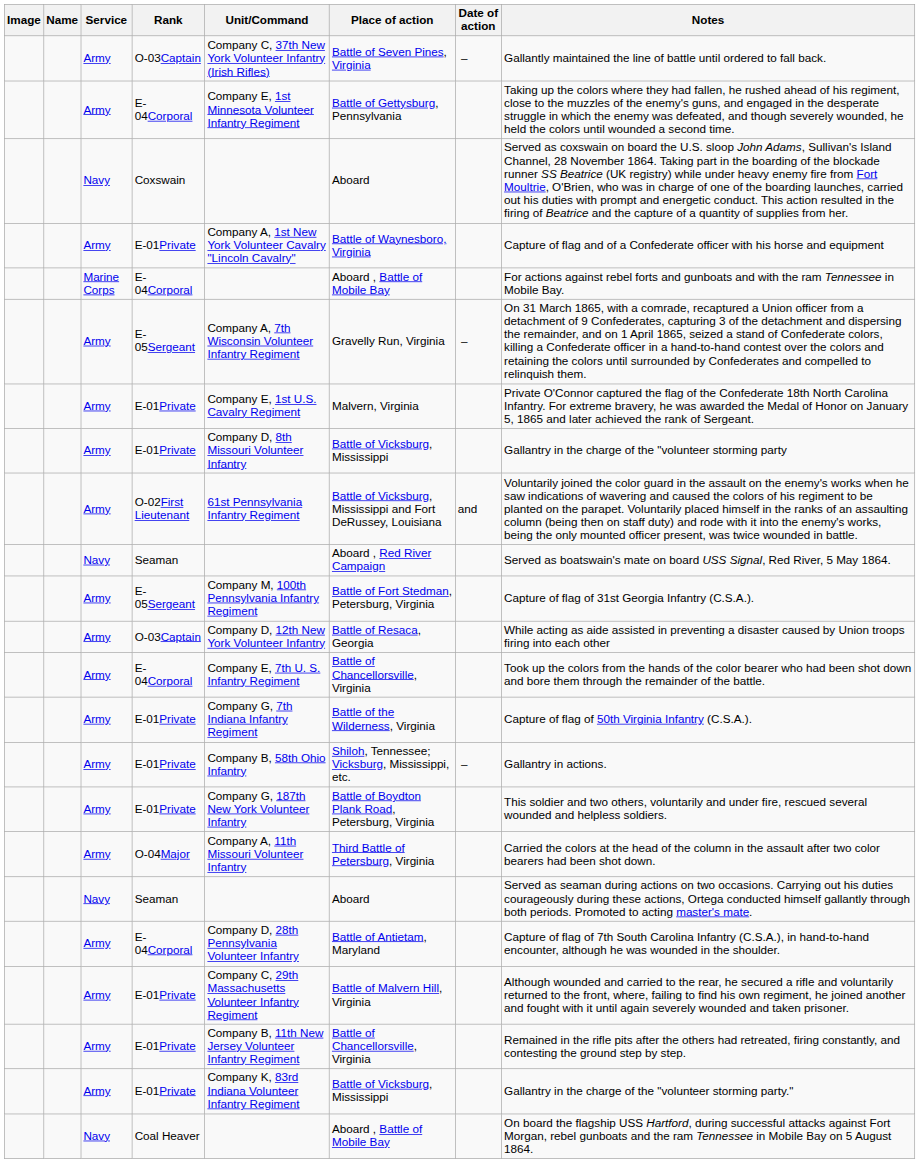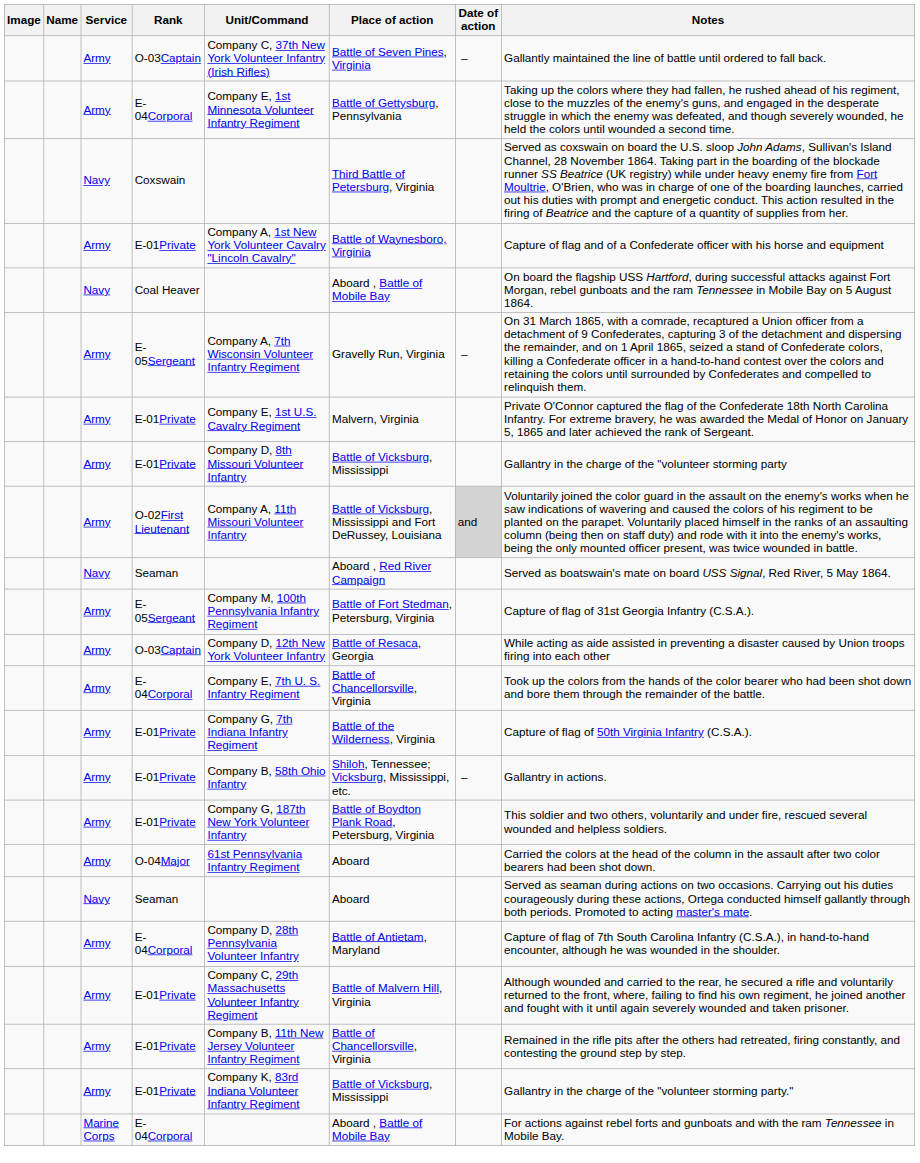 <table class="wikitable sortable">
 <tr>
 <th class="unsortable">Image</th>
 <th>Name</th>
 <th>Service</th>
 <th>Rank</th>
 <th>Unit/Command</th>
 <th>Place of action</th>
 <th>Date of action</th>
 <th class="unsortable">Notes</th>
 </tr>
 <tr>
 <td></td>
 <td></td>
 <td><a href='#'>Army</a></td>
 <td> <span>O-03</span><a href='#'>Captain</a></td>
 <td> Company C, <a href='#'>37th New York Volunteer Infantry (Irish Rifles)</a></td>
 <td><a href='#'>Battle of Seven Pines</a>, <a href='#'>Virginia</a></td>
 <td> – </td>
 <td>Gallantly maintained the line of battle until ordered to fall back.</td>
 </tr>
 <tr>
 <td></td>
 <td></td>
 <td><a href='#'>Army</a></td>
 <td><span>E-04</span><a href='#'>Corporal</a></td>
 <td> Company E, <a href='#'>1st Minnesota Volunteer Infantry Regiment</a></td>
 <td><a href='#'>Battle of Gettysburg</a>, Pennsylvania</td>
 <td></td>
 <td>Taking up the colors where they had fallen, he rushed ahead of his regiment, close to the muzzles of the enemy's guns, and engaged in the desperate struggle in which the enemy was defeated, and though severely wounded, he held the colors until wounded a second time.</td>
 </tr>
 <tr>
 <td></td>
 <td></td>
 <td><a href='#'>Navy</a></td>
 <td>Coxswain</td>
 <td> </td>
-<td>Aboard </td>
+<td><a href='#'>Third Battle of Petersburg</a>, Virginia</td>
 <td></td>
 <td>Served as coxswain on board the U.S. sloop <em>John Adams</em>, Sullivan's Island Channel, 28 November 1864. Taking part in the boarding of the blockade runner <em>SS Beatrice</em> (UK registry) while under heavy enemy fire from <a href='#'>Fort Moultrie</a>, O'Brien, who was in charge of one of the boarding launches, carried out his duties with prompt and energetic conduct. This action resulted in the firing of <em>Beatrice</em> and the capture of a quantity of supplies from her.</td>
 </tr>
 <tr>
 <td></td>
 <td></td>
 <td><a href='#'>Army</a></td>
 <td><span>E-01</span><a href='#'>Private</a></td>
 <td> Company A, <a href='#'>1st New York Volunteer Cavalry "Lincoln Cavalry"</a></td>
 <td><a href='#'>Battle of Waynesboro, Virginia</a></td>
 <td></td>
 <td>Capture of flag and of a Confederate officer with his horse and equipment</td>
 </tr>
 <tr>
 <td></td>
 <td></td>
-<td><a href='#'>Marine Corps</a></td>
-<td><span>E-04</span><a href='#'>Corporal</a></td>
+<td><a href='#'>Navy</a></td>
+<td>Coal Heaver</td>
 <td> </td>
 <td>Aboard , <a href='#'>Battle of Mobile Bay</a></td>
 <td></td>
-<td>For actions against rebel forts and gunboats and with the ram <em>Tennessee</em> in Mobile Bay.</td>
+<td>On board the flagship USS <em>Hartford</em>, during successful attacks against Fort Morgan, rebel gunboats and the ram <em>Tennessee</em> in Mobile Bay on 5 August 1864.</td>
 </tr>
 <tr>
 <td></td>
 <td></td>
 <td><a href='#'>Army</a></td>
 <td><span>E-05</span><a href='#'>Sergeant</a></td>
 <td> Company A, <a href='#'>7th Wisconsin Volunteer Infantry Regiment</a></td>
 <td>Gravelly Run, Virginia</td>
 <td> – </td>
 <td>On 31 March 1865, with a comrade, recaptured a Union officer from a detachment of 9 Confederates, capturing 3 of the detachment and dispersing the remainder, and on 1 April 1865, seized a stand of Confederate colors, killing a Confederate officer in a hand-to-hand contest over the colors and retaining the colors until surrounded by Confederates and compelled to relinquish them.</td>
 </tr>
 <tr>
 <td></td>
 <td></td>
 <td><a href='#'>Army</a></td>
 <td><span>E-01</span><a href='#'>Private</a></td>
 <td>Company E, <a href='#'>1st U.S. Cavalry Regiment</a></td>
 <td>Malvern, Virginia</td>
 <td></td>
 <td>Private O'Connor captured the flag of the Confederate 18th North Carolina Infantry. For extreme bravery, he was awarded the Medal of Honor on January 5, 1865 and later achieved the rank of Sergeant.</td>
 </tr>
 <tr>
 <td></td>
 <td></td>
 <td><a href='#'>Army</a></td>
 <td><span>E-01</span><a href='#'>Private</a></td>
 <td> Company D, <a href='#'>8th Missouri Volunteer Infantry</a></td>
 <td><a href='#'>Battle of Vicksburg</a>, Mississippi</td>
 <td></td>
 <td>Gallantry in the charge of the "volunteer storming party</td>
 </tr>
 <tr>
 <td></td>
 <td></td>
 <td><a href='#'>Army</a></td>
 <td> <span>O-02</span><a href='#'>First Lieutenant</a></td>
-<td> <a href='#'>61st Pennsylvania Infantry Regiment</a></td>
+<td> Company A, <a href='#'>11th Missouri Volunteer Infantry</a></td>
 <td><a href='#'>Battle of Vicksburg</a>, Mississippi and Fort DeRussey, Louisiana</td>
-<td> and </td>
+<td style="background: lightgrey;"> and </td>
 <td>Voluntarily joined the color guard in the assault on the enemy's works when he saw indications of wavering and caused the colors of his regiment to be planted on the parapet. Voluntarily placed himself in the ranks of an assaulting column (being then on staff duty) and rode with it into the enemy's works, being the only mounted officer present, was twice wounded in battle.</td>
 </tr>
 <tr>
 <td></td>
 <td></td>
 <td><a href='#'>Navy</a></td>
 <td>Seaman</td>
 <td> </td>
 <td>Aboard , <a href='#'>Red River Campaign</a></td>
 <td></td>
 <td>Served as boatswain's mate on board <em>USS Signal</em>, Red River, 5 May 1864.</td>
 </tr>
 <tr>
 <td></td>
 <td></td>
 <td><a href='#'>Army</a></td>
 <td><span>E-05</span><a href='#'>Sergeant</a></td>
 <td> Company M, <a href='#'>100th Pennsylvania Infantry Regiment</a></td>
 <td><a href='#'>Battle of Fort Stedman</a>, Petersburg, Virginia</td>
 <td></td>
 <td>Capture of flag of 31st Georgia Infantry (C.S.A.).</td>
 </tr>
 <tr>
 <td></td>
 <td></td>
 <td><a href='#'>Army</a></td>
 <td> <span>O-03</span><a href='#'>Captain</a></td>
 <td> Company D, <a href='#'>12th New York Volunteer Infantry</a></td>
 <td><a href='#'>Battle of Resaca</a>, Georgia</td>
 <td></td>
 <td>While acting as aide assisted in preventing a disaster caused by Union troops firing into each other</td>
 </tr>
 <tr>
 <td></td>
 <td></td>
 <td><a href='#'>Army</a></td>
 <td><span>E-04</span><a href='#'>Corporal</a></td>
 <td> Company E, <a href='#'>7th U. S. Infantry Regiment</a></td>
 <td><a href='#'>Battle of Chancellorsville</a>, Virginia</td>
 <td></td>
 <td>Took up the colors from the hands of the color bearer who had been shot down and bore them through the remainder of the battle.</td>
 </tr>
 <tr>
 <td></td>
 <td></td>
 <td><a href='#'>Army</a></td>
 <td><span>E-01</span><a href='#'>Private</a></td>
 <td> Company G, <a href='#'>7th Indiana Infantry Regiment</a></td>
 <td><a href='#'>Battle of the Wilderness</a>, Virginia</td>
 <td></td>
 <td>Capture of flag of <a href='#'>50th Virginia Infantry</a> (C.S.A.).</td>
 </tr>
 <tr>
 <td></td>
 <td></td>
 <td><a href='#'>Army</a></td>
 <td><span>E-01</span><a href='#'>Private</a></td>
 <td> Company B, <a href='#'>58th Ohio Infantry</a></td>
 <td><a href='#'>Shiloh</a>, Tennessee; <a href='#'>Vicksburg</a>, Mississippi, etc.</td>
 <td> – </td>
 <td>Gallantry in actions.</td>
 </tr>
 <tr>
 <td></td>
 <td></td>
 <td><a href='#'>Army</a></td>
 <td><span>E-01</span><a href='#'>Private</a></td>
 <td> Company G, <a href='#'>187th New York Volunteer Infantry</a></td>
 <td><a href='#'>Battle of Boydton Plank Road</a>, Petersburg, Virginia</td>
 <td></td>
 <td>This soldier and two others, voluntarily and under fire, rescued several wounded and helpless soldiers.</td>
 </tr>
 <tr>
 <td></td>
 <td></td>
 <td><a href='#'>Army</a></td>
 <td> <span>O-04</span><a href='#'>Major</a></td>
-<td> Company A, <a href='#'>11th Missouri Volunteer Infantry</a></td>
-<td><a href='#'>Third Battle of Petersburg</a>, Virginia</td>
+<td> <a href='#'>61st Pennsylvania Infantry Regiment</a></td>
+<td>Aboard </td>
 <td></td>
 <td>Carried the colors at the head of the column in the assault after two color bearers had been shot down.</td>
 </tr>
 <tr>
 <td></td>
 <td></td>
 <td><a href='#'>Navy</a></td>
 <td>Seaman</td>
 <td> </td>
 <td>Aboard </td>
 <td></td>
 <td>Served as seaman during actions on two occasions. Carrying out his duties courageously during these actions, Ortega conducted himself gallantly through both periods. Promoted to acting <a href='#'>master's mate</a>.</td>
 </tr>
 <tr>
 <td></td>
 <td></td>
 <td><a href='#'>Army</a></td>
 <td><span>E-04</span><a href='#'>Corporal</a></td>
 <td> Company D, <a href='#'>28th Pennsylvania Volunteer Infantry</a></td>
 <td><a href='#'>Battle of Antietam</a>, Maryland</td>
 <td></td>
 <td>Capture of flag of 7th South Carolina Infantry (C.S.A.), in hand-to-hand encounter, although he was wounded in the shoulder.</td>
 </tr>
 <tr>
 <td></td>
 <td></td>
 <td><a href='#'>Army</a></td>
 <td><span>E-01</span><a href='#'>Private</a></td>
 <td> Company C, <a href='#'>29th Massachusetts Volunteer Infantry Regiment</a></td>
 <td><a href='#'>Battle of Malvern Hill</a>, Virginia</td>
 <td></td>
 <td>Although wounded and carried to the rear, he secured a rifle and voluntarily returned to the front, where, failing to find his own regiment, he joined another and fought with it until again severely wounded and taken prisoner.</td>
 </tr>
 <tr>
 <td></td>
 <td></td>
 <td><a href='#'>Army</a></td>
 <td><span>E-01</span><a href='#'>Private</a></td>
 <td> Company B, <a href='#'>11th New Jersey Volunteer Infantry Regiment</a></td>
 <td><a href='#'>Battle of Chancellorsville</a>, Virginia</td>
 <td></td>
 <td>Remained in the rifle pits after the others had retreated, firing constantly, and contesting the ground step by step.</td>
 </tr>
 <tr>
 <td></td>
 <td></td>
 <td><a href='#'>Army</a></td>
 <td><span>E-01</span><a href='#'>Private</a></td>
 <td> Company K, <a href='#'>83rd Indiana Volunteer Infantry Regiment</a></td>
 <td><a href='#'>Battle of Vicksburg</a>, Mississippi</td>
 <td></td>
 <td>Gallantry in the charge of the "volunteer storming party."</td>
 </tr>
 <tr>
 <td></td>
 <td></td>
-<td><a href='#'>Navy</a></td>
-<td>Coal Heaver</td>
+<td><a href='#'>Marine Corps</a></td>
+<td><span>E-04</span><a href='#'>Corporal</a></td>
 <td> </td>
 <td>Aboard , <a href='#'>Battle of Mobile Bay</a></td>
 <td></td>
-<td>On board the flagship USS <em>Hartford</em>, during successful attacks against Fort Morgan, rebel gunboats and the ram <em>Tennessee</em> in Mobile Bay on 5 August 1864.</td>
+<td>For actions against rebel forts and gunboats and with the ram <em>Tennessee</em> in Mobile Bay.</td>
 </tr>
 </table>
